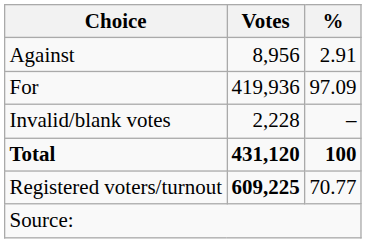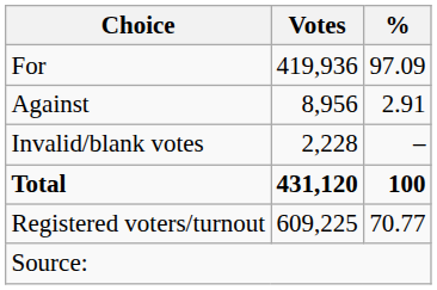 <table class=wikitable style=text-align:right>
 <tr>
 <th>Choice</th>
 <th>Votes</th>
 <th>%</th>
 </tr>
 <tr>
+<td align=left>For</td>
+<td>419,936</td>
+<td>97.09</td>
+</tr>
+<tr>
 <td align=left>Against</td>
 <td>8,956</td>
 <td>2.91</td>
-</tr>
-<tr>
-<td align=left>For</td>
-<td>419,936</td>
-<td>97.09</td>
 </tr>
 <tr>
 <td align=left>Invalid/blank votes</td>
 <td>2,228</td>
 <td>–</td>
 </tr>
 <tr>
 <td align=left><strong>Total</strong></td>
 <td><strong>431,120</strong></td>
 <td><strong>100</strong></td>
 </tr>
 <tr>
 <td align=left>Registered voters/turnout</td>
-<td><strong>609,225</strong></td>
+<td>609,225</td>
 <td>70.77</td>
 </tr>
 <tr>
 <td align=left colspan=3>Source: </td>
 </tr>
 </table>
